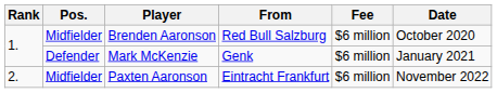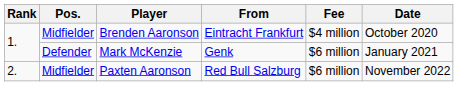 <table class="wikitable">
 <tr>
 <th>Rank</th>
 <th>Pos.</th>
 <th>Player</th>
 <th>From</th>
 <th>Fee</th>
 <th>Date</th>
 </tr>
 <tr>
 <td rowspan="2">1.</td>
 <td style="text-align:left;"><a href='#'>Midfielder</a></td>
 <td> <a href='#'>Brenden Aaronson</a></td>
-<td> <a href='#'>Red Bull Salzburg</a></td>
-<td>$6 million</td>
+<td> <a href='#'>Eintracht Frankfurt</a></td>
+<td>$4 million</td>
 <td>October 2020</td>
 </tr>
 <tr>
 <td style="text-align:left;"><a href='#'>Defender</a></td>
 <td> <a href='#'>Mark McKenzie</a></td>
 <td> <a href='#'>Genk</a></td>
 <td>$6 million</td>
 <td>January 2021</td>
 </tr>
 <tr>
 <td>2.</td>
 <td style="text-align:left;"><a href='#'>Midfielder</a></td>
 <td> <a href='#'>Paxten Aaronson</a></td>
-<td> <a href='#'>Eintracht Frankfurt</a></td>
+<td> <a href='#'>Red Bull Salzburg</a></td>
 <td>$6 million</td>
 <td>November 2022</td>
 </tr>
 </table>
